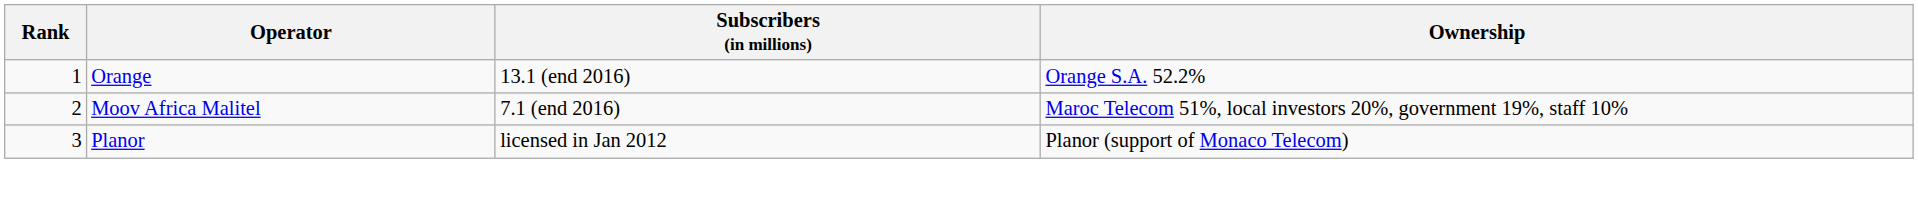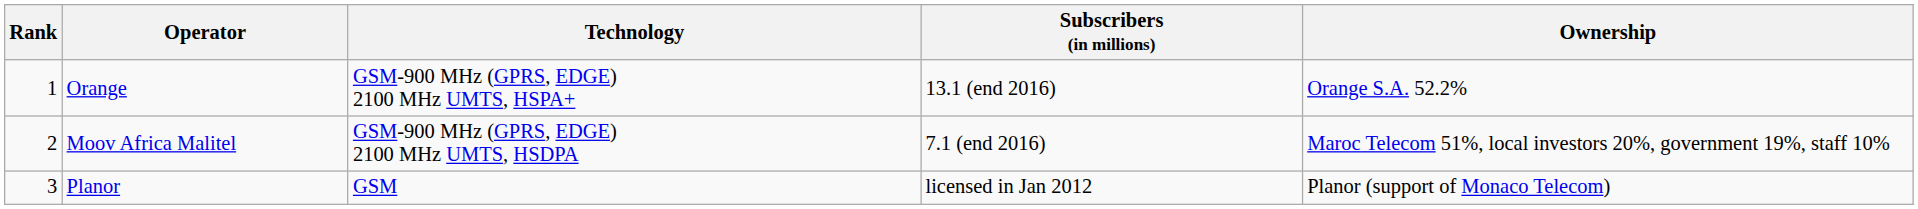 <table class="wikitable">
 <tr>
 <th style="width:3%;">Rank</th>
 <th style="width:15%;">Operator</th>
+<th style="width:30%;">Technology</th>
 <th style="width:20%;">Subscribers<br><small>(in millions)</small></th>
 <th style="width:32%;">Ownership</th>
 </tr>
 <tr>
 <td align=right>1</td>
 <td><a href='#'>Orange</a></td>
+<td><a href='#'>GSM</a>-900 MHz (<a href='#'>GPRS</a>, <a href='#'>EDGE</a>)<br>2100 MHz <a href='#'>UMTS</a>, <a href='#'>HSPA+</a></td>
 <td>13.1 (end 2016)</td>
 <td><a href='#'>Orange S.A.</a> 52.2%</td>
 </tr>
 <tr>
 <td align=right>2</td>
 <td><a href='#'>Moov Africa Malitel</a></td>
+<td><a href='#'>GSM</a>-900 MHz (<a href='#'>GPRS</a>, <a href='#'>EDGE</a>)<br>2100 MHz <a href='#'>UMTS</a>, <a href='#'>HSDPA</a></td>
 <td>7.1 (end 2016)</td>
 <td><a href='#'>Maroc Telecom</a> 51%, local investors 20%, government 19%, staff 10%</td>
 </tr>
 <tr>
 <td align=right>3</td>
 <td><a href='#'>Planor</a></td>
+<td><a href='#'>GSM</a></td>
 <td>licensed in Jan 2012</td>
 <td>Planor (support of <a href='#'>Monaco Telecom</a>)</td>
 </tr>
 </table>
